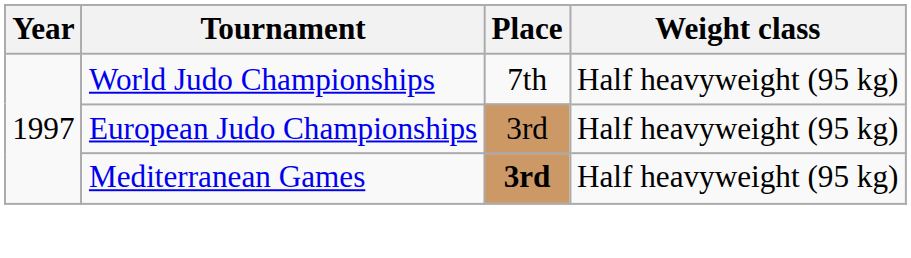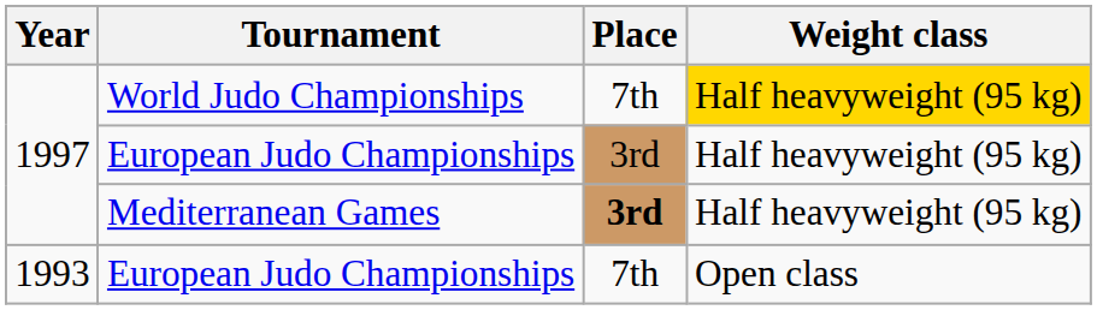 <table class=wikitable>
 <tr>
 <th>Year</th>
 <th>Tournament</th>
 <th>Place</th>
 <th>Weight class</th>
 </tr>
 <tr>
 <td rowspan=3>1997</td>
 <td><a href='#'>World Judo Championships</a></td>
 <td align="center">7th</td>
-<td>Half heavyweight (95 kg)</td>
+<td style="background: gold;">Half heavyweight (95 kg)</td>
 </tr>
 <tr>
 <td><a href='#'>European Judo Championships</a></td>
 <td bgcolor="cc9966" align="center">3rd</td>
 <td>Half heavyweight (95 kg)</td>
 </tr>
 <tr>
 <td><a href='#'>Mediterranean Games</a></td>
 <td bgcolor="cc9966" align="center"><strong>3rd</strong></td>
 <td>Half heavyweight (95 kg)</td>
 </tr>
+<tr>
+<td>1993</td>
+<td><a href='#'>European Judo Championships</a></td>
+<td align="center">7th</td>
+<td>Open class</td>
+</tr>
 </table>
